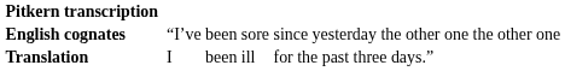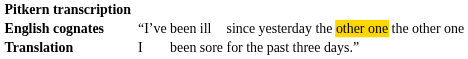 <table>
 <tr>
 <td><strong>Pitkern transcription</strong></td>
 <td></td>
 <td></td>
 <td></td>
 <td></td>
 <td></td>
 <td></td>
 <td></td>
 <td></td>
 <td></td>
 <td></td>
 </tr>
 <tr>
 <td><strong>English cognates</strong></td>
 <td></td>
 <td>“I’ve</td>
 <td>been</td>
-<td>sore</td>
+<td>ill</td>
 <td>since</td>
 <td>yesterday</td>
 <td>the</td>
-<td>other one</td>
+<td style="background: gold;">other one</td>
 <td>the</td>
 <td>other one</td>
 </tr>
 <tr>
 <td><strong>Translation</strong></td>
 <td></td>
 <td>I</td>
 <td>been</td>
-<td>ill</td>
+<td>sore</td>
 <td colspan="6">for the past three days.”</td>
 </tr>
 </table>
